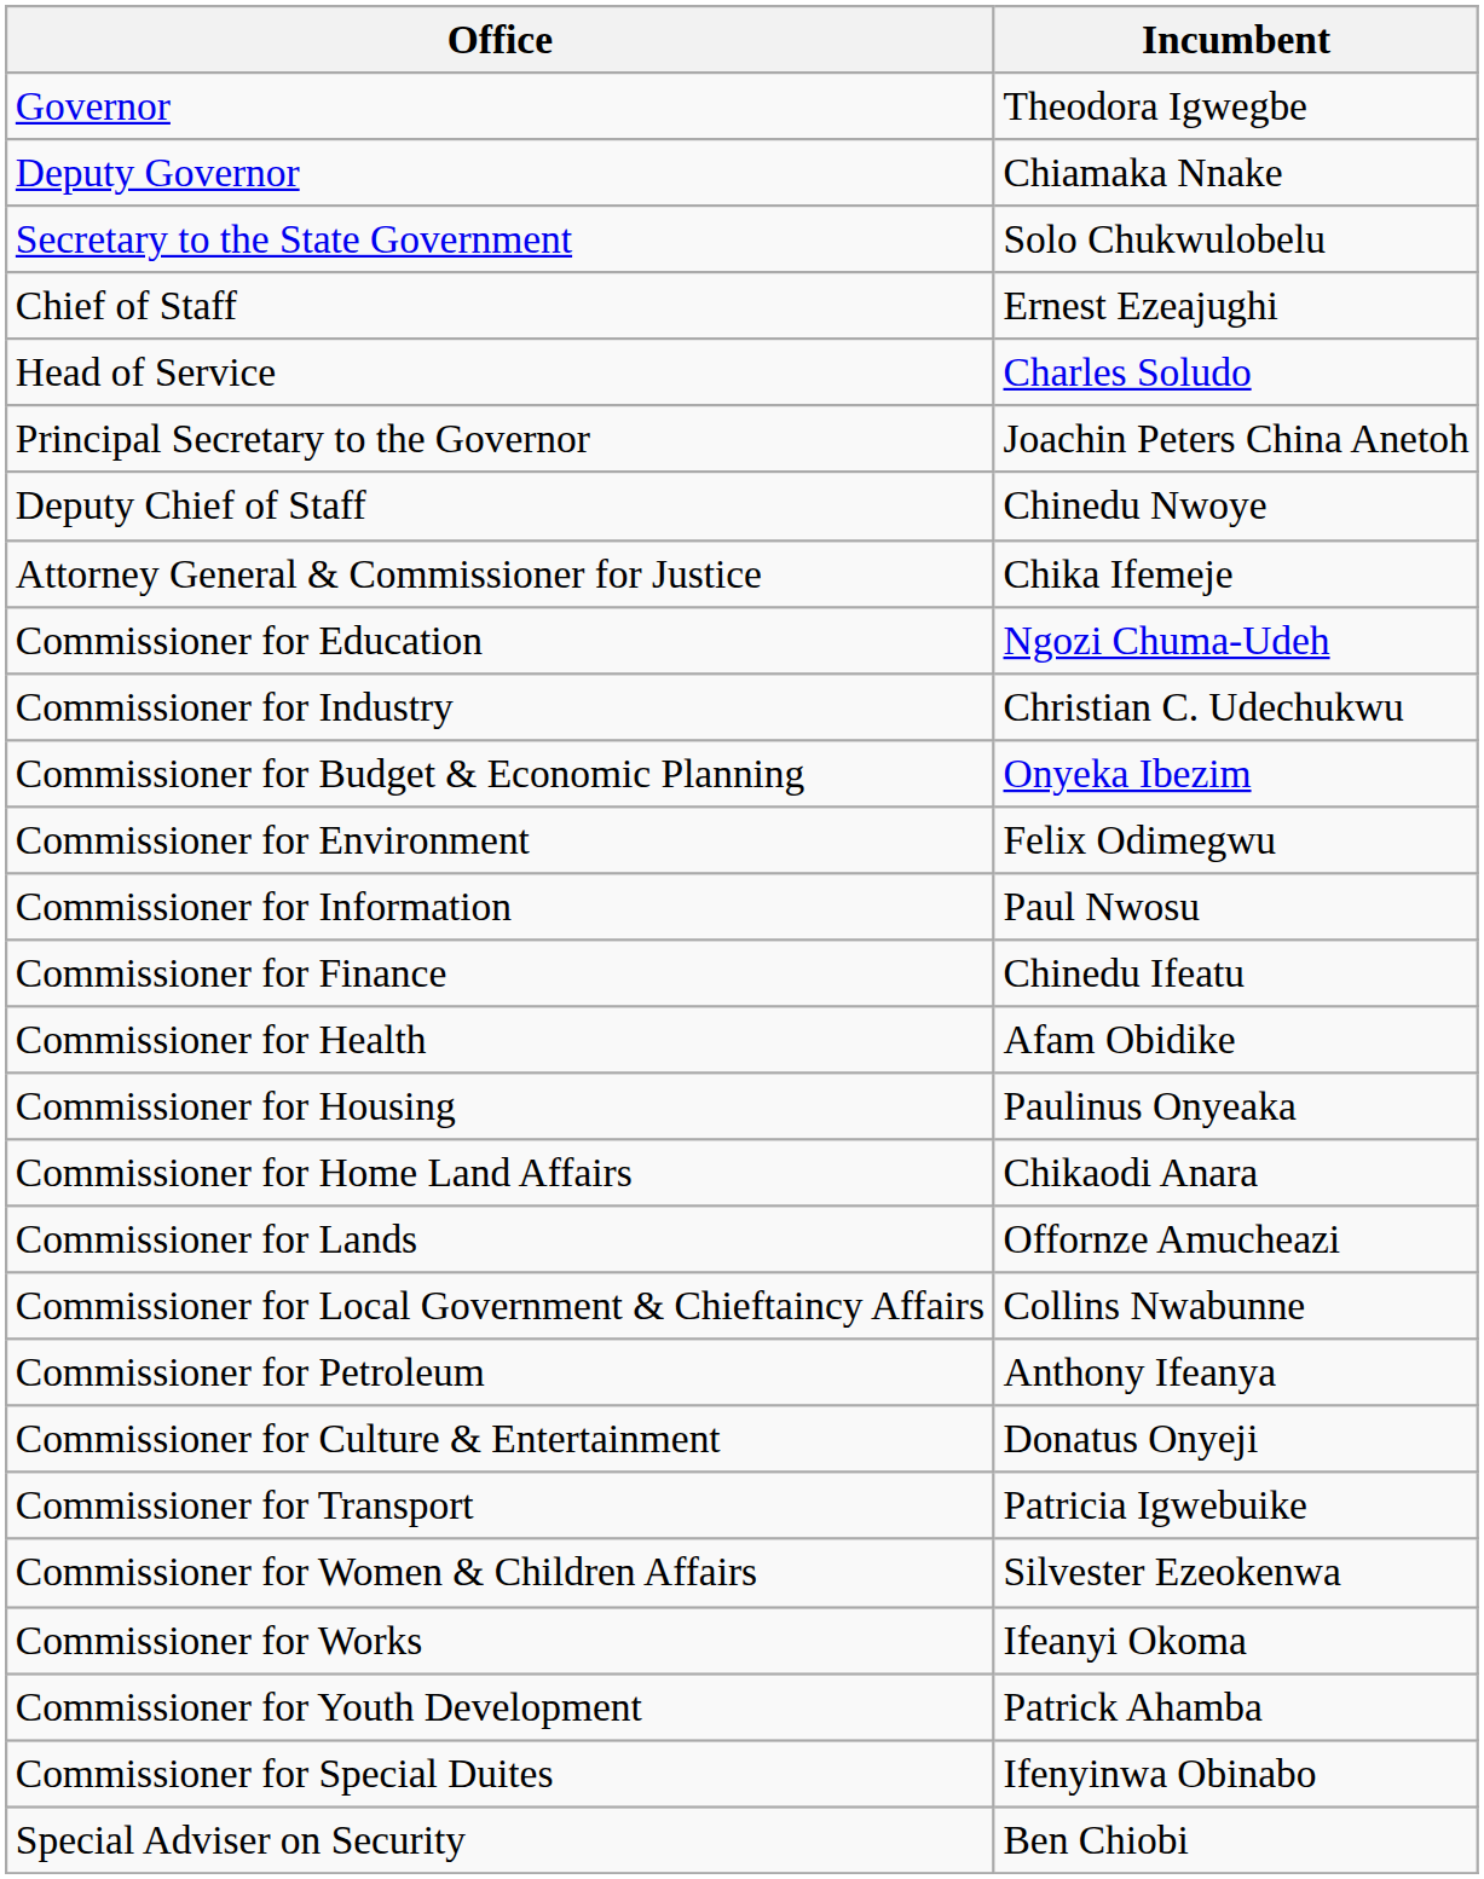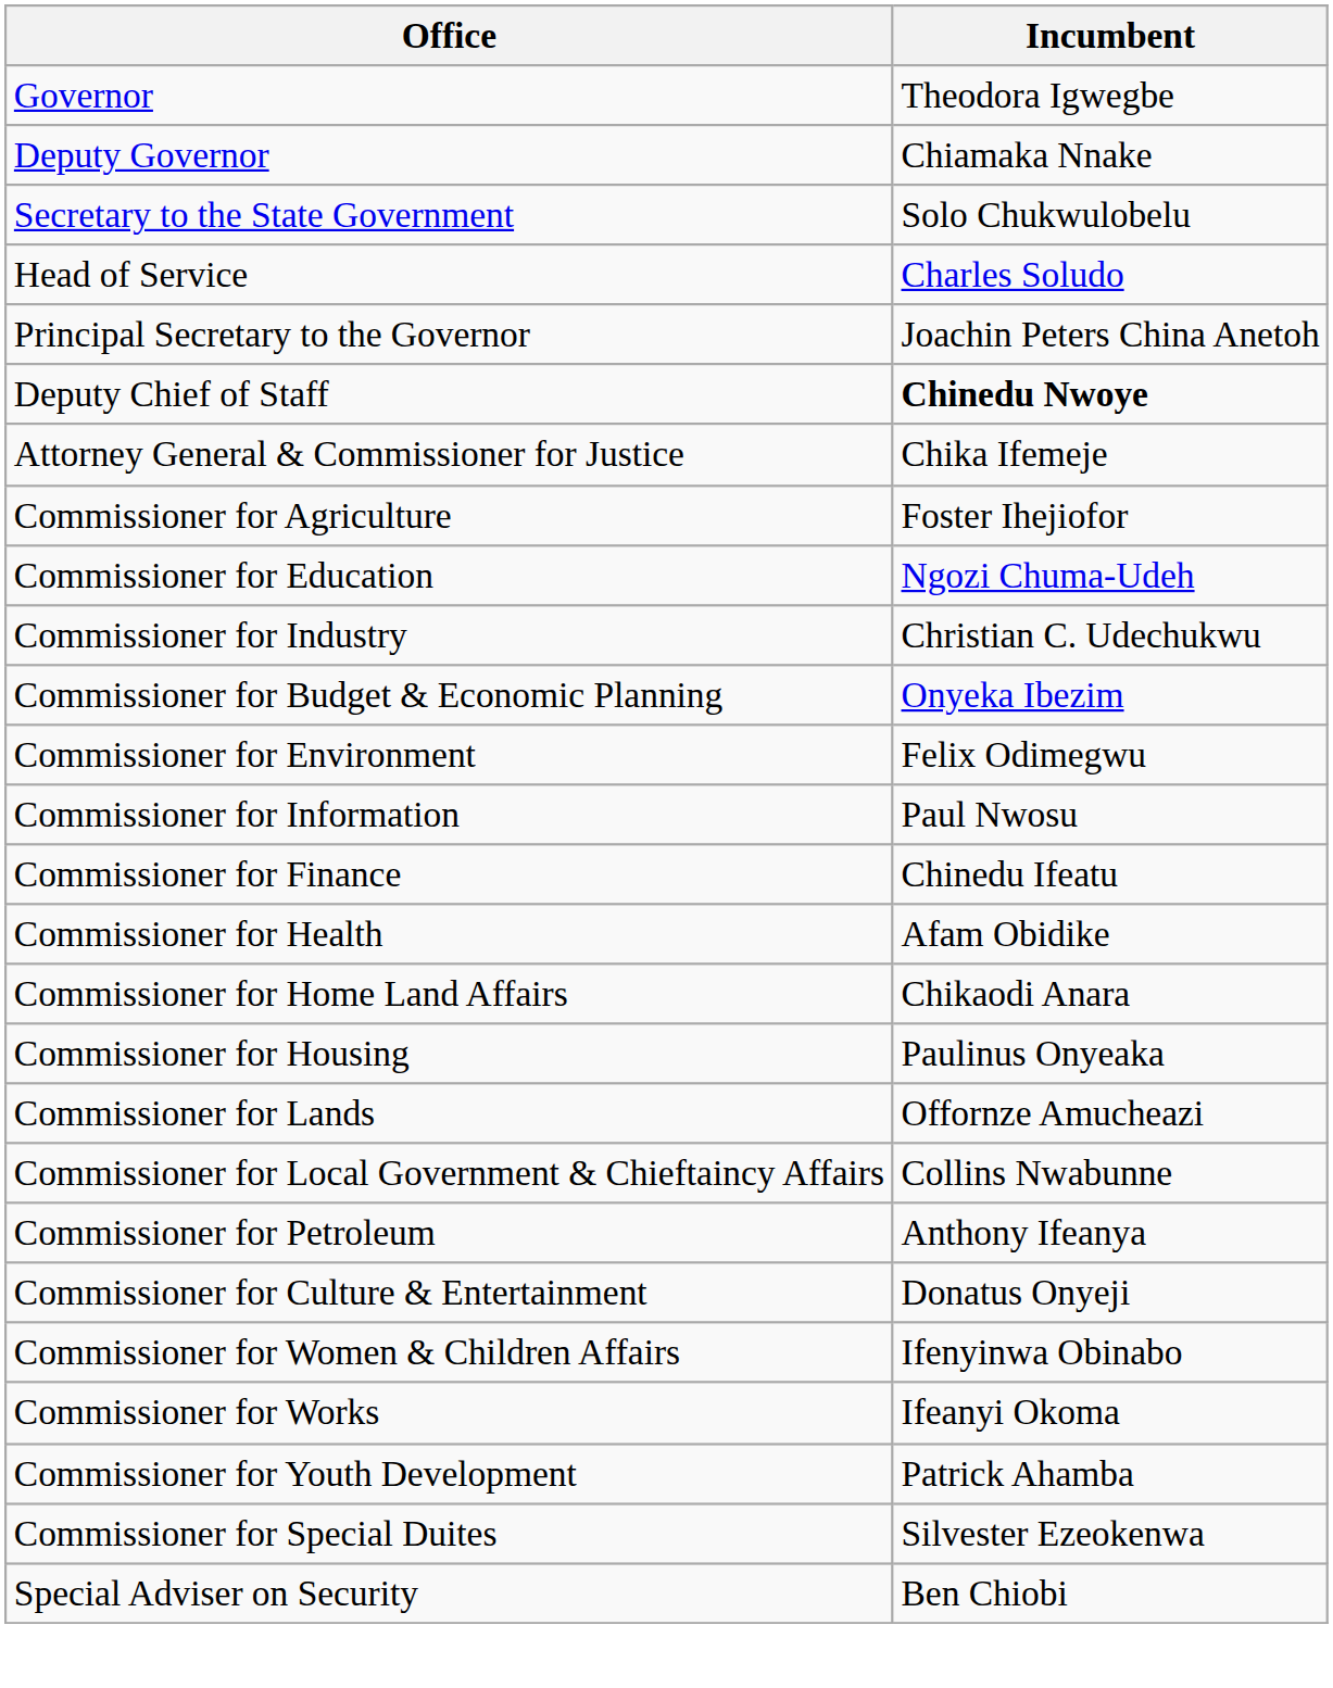 <table class="wikitable" style="font-size: 95%;">
 <tr>
 <th>Office</th>
 <th>Incumbent</th>
 </tr>
 <tr>
 <td><a href='#'>Governor</a></td>
 <td>Theodora Igwegbe</td>
 </tr>
 <tr>
 <td><a href='#'>Deputy Governor</a></td>
 <td>Chiamaka Nnake</td>
 </tr>
 <tr>
 <td><a href='#'>Secretary to the State Government</a></td>
 <td>Solo Chukwulobelu</td>
 </tr>
 <tr>
-<td>Chief of Staff</td>
-<td>Ernest Ezeajughi</td>
-</tr>
-<tr>
 <td>Head of Service</td>
 <td><a href='#'>Charles Soludo</a></td>
 </tr>
 <tr>
 <td>Principal Secretary to the Governor</td>
 <td>Joachin Peters China Anetoh</td>
 </tr>
 <tr>
 <td>Deputy Chief of Staff</td>
-<td>Chinedu Nwoye</td>
+<td><strong>Chinedu Nwoye</strong></td>
 </tr>
 <tr>
 <td>Attorney General & Commissioner for Justice</td>
 <td>Chika Ifemeje</td>
+</tr>
+<tr>
+<td>Commissioner for Agriculture</td>
+<td>Foster Ihejiofor</td>
 </tr>
 <tr>
 <td>Commissioner for Education</td>
 <td><a href='#'>Ngozi Chuma-Udeh</a></td>
 </tr>
 <tr>
 <td>Commissioner for Industry</td>
 <td>Christian C. Udechukwu </td>
 </tr>
 <tr>
 <td>Commissioner for Budget & Economic Planning</td>
 <td><a href='#'>Onyeka Ibezim</a></td>
 </tr>
 <tr>
 <td>Commissioner for Environment</td>
 <td>Felix Odimegwu</td>
 </tr>
 <tr>
 <td>Commissioner for Information</td>
 <td>Paul Nwosu</td>
 </tr>
 <tr>
 <td>Commissioner for Finance</td>
 <td>Chinedu Ifeatu</td>
 </tr>
 <tr>
 <td>Commissioner for Health</td>
 <td>Afam Obidike</td>
 </tr>
 <tr>
+<td>Commissioner for Home Land Affairs</td>
+<td>Chikaodi Anara</td>
+</tr>
+<tr>
 <td>Commissioner for Housing</td>
 <td>Paulinus Onyeaka</td>
-</tr>
-<tr>
-<td>Commissioner for Home Land Affairs</td>
-<td>Chikaodi Anara</td>
 </tr>
 <tr>
 <td>Commissioner for Lands</td>
 <td>Offornze Amucheazi</td>
 </tr>
 <tr>
 <td>Commissioner for Local Government & Chieftaincy Affairs</td>
 <td>Collins Nwabunne</td>
 </tr>
 <tr>
 <td>Commissioner for Petroleum</td>
 <td>Anthony Ifeanya</td>
 </tr>
 <tr>
 <td>Commissioner for Culture & Entertainment</td>
 <td>Donatus Onyeji</td>
 </tr>
 <tr>
-<td>Commissioner for Transport</td>
-<td>Patricia Igwebuike</td>
-</tr>
-<tr>
 <td>Commissioner for Women & Children Affairs</td>
-<td>Silvester Ezeokenwa</td>
+<td>Ifenyinwa Obinabo</td>
 </tr>
 <tr>
 <td>Commissioner for Works</td>
 <td>Ifeanyi Okoma</td>
 </tr>
 <tr>
 <td>Commissioner for Youth Development</td>
 <td>Patrick Ahamba</td>
 </tr>
 <tr>
 <td>Commissioner for Special Duites</td>
-<td>Ifenyinwa Obinabo</td>
+<td>Silvester Ezeokenwa</td>
 </tr>
 <tr>
 <td>Special Adviser on Security</td>
 <td>Ben Chiobi</td>
 </tr>
 <tr>
 </tr>
 </table>
